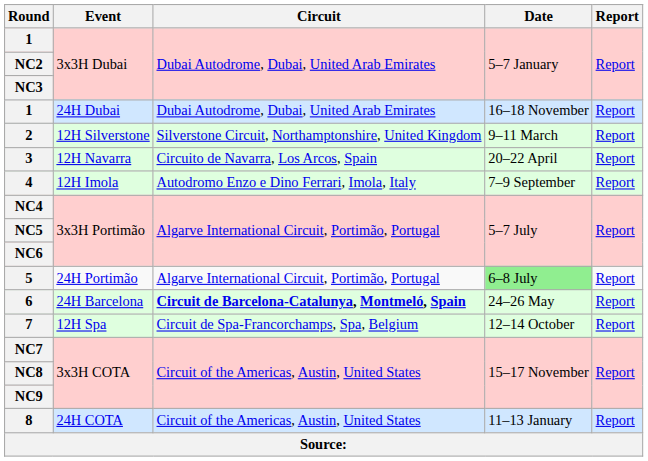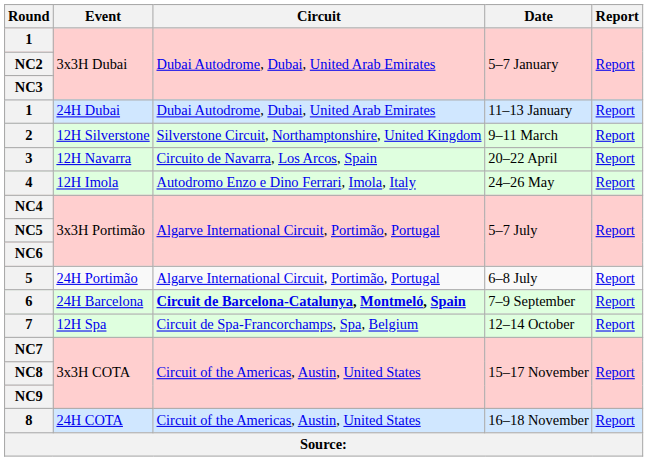 <table class="wikitable" style="font-size: 85%;">
 <tr>
 <th>Round</th>
 <th>Event</th>
 <th>Circuit</th>
 <th>Date</th>
 <th>Report</th>
 </tr>
 <tr bgcolor=#FFCFCF>
 <th>1</th>
 <td rowspan=3>3x3H Dubai</td>
 <td rowspan=3> <a href='#'>Dubai Autodrome</a>, <a href='#'>Dubai</a>, <a href='#'>United Arab Emirates</a></td>
 <td rowspan=3>5–7 January</td>
 <td rowspan=3><a href='#'>Report</a></td>
 </tr>
 <tr bgcolor=#FFCFCF>
 <th>NC2</th>
 </tr>
 <tr bgcolor=#FFCFCF>
 <th>NC3</th>
 </tr>
 <tr bgcolor=#D0E7FF>
 <th>1</th>
 <td><a href='#'>24H Dubai</a></td>
 <td> <a href='#'>Dubai Autodrome</a>, <a href='#'>Dubai</a>, <a href='#'>United Arab Emirates</a></td>
-<td>16–18 November</td>
+<td>11–13 January</td>
 <td><a href='#'>Report</a></td>
 </tr>
 <tr bgcolor=#DFFFDF>
 <th>2</th>
 <td><a href='#'>12H Silverstone</a></td>
 <td> <a href='#'>Silverstone Circuit</a>, <a href='#'>Northamptonshire</a>, <a href='#'>United Kingdom</a></td>
 <td>9–11 March</td>
 <td><a href='#'>Report</a></td>
 </tr>
 <tr bgcolor=#DFFFDF>
 <th>3</th>
 <td><a href='#'>12H Navarra</a></td>
 <td> <a href='#'>Circuito de Navarra</a>, <a href='#'>Los Arcos</a>, <a href='#'>Spain</a></td>
 <td>20–22 April</td>
 <td><a href='#'>Report</a></td>
 </tr>
 <tr bgcolor=#DFFFDF>
 <th>4</th>
 <td><a href='#'>12H Imola</a></td>
 <td> <a href='#'>Autodromo Enzo e Dino Ferrari</a>, <a href='#'>Imola</a>, <a href='#'>Italy</a></td>
-<td>7–9 September</td>
+<td>24–26 May</td>
 <td><a href='#'>Report</a></td>
 </tr>
 <tr bgcolor=#FFCFCF>
 <th>NC4</th>
 <td rowspan=3>3x3H Portimão</td>
 <td rowspan=3> <a href='#'>Algarve International Circuit</a>, <a href='#'>Portimão</a>, <a href='#'>Portugal</a></td>
 <td rowspan=3>5–7 July</td>
 <td rowspan=3><a href='#'>Report</a></td>
 </tr>
 <tr bgcolor=#FFCFCF>
 <th>NC5</th>
 </tr>
 <tr bgcolor=#FFCFCF>
 <th>NC6</th>
 </tr>
 <tr>
 <th>5</th>
 <td><a href='#'>24H Portimão</a></td>
 <td> <a href='#'>Algarve International Circuit</a>, <a href='#'>Portimão</a>, <a href='#'>Portugal</a></td>
-<td style="background: lightgreen;">6–8 July</td>
+<td>6–8 July</td>
 <td><a href='#'>Report</a></td>
 </tr>
 <tr bgcolor=#DFFFDF>
 <th>6</th>
 <td><a href='#'>24H Barcelona</a></td>
 <td><strong> <a href='#'>Circuit de Barcelona-Catalunya</a>, <a href='#'>Montmeló</a>, <a href='#'>Spain</a></strong></td>
-<td>24–26 May</td>
+<td>7–9 September</td>
 <td><a href='#'>Report</a></td>
 </tr>
 <tr bgcolor=#DFFFDF>
 <th>7</th>
 <td><a href='#'>12H Spa</a></td>
 <td> <a href='#'>Circuit de Spa-Francorchamps</a>, <a href='#'>Spa</a>, <a href='#'>Belgium</a></td>
 <td>12–14 October</td>
 <td><a href='#'>Report</a></td>
 </tr>
 <tr bgcolor=#FFCFCF>
 <th>NC7</th>
 <td rowspan=3>3x3H COTA</td>
 <td rowspan=3> <a href='#'>Circuit of the Americas</a>, <a href='#'>Austin</a>, <a href='#'>United States</a></td>
 <td rowspan=3>15–17 November</td>
 <td rowspan=3><a href='#'>Report</a></td>
 </tr>
 <tr bgcolor=#FFCFCF>
 <th>NC8</th>
 </tr>
 <tr bgcolor=#FFCFCF>
 <th>NC9</th>
 </tr>
 <tr bgcolor=#D0E7FF>
 <th>8</th>
 <td><a href='#'>24H COTA</a></td>
 <td> <a href='#'>Circuit of the Americas</a>, <a href='#'>Austin</a>, <a href='#'>United States</a></td>
-<td>11–13 January</td>
+<td>16–18 November</td>
 <td><a href='#'>Report</a></td>
 </tr>
 <tr>
 <th colspan="5">Source:</th>
 </tr>
 </table>
